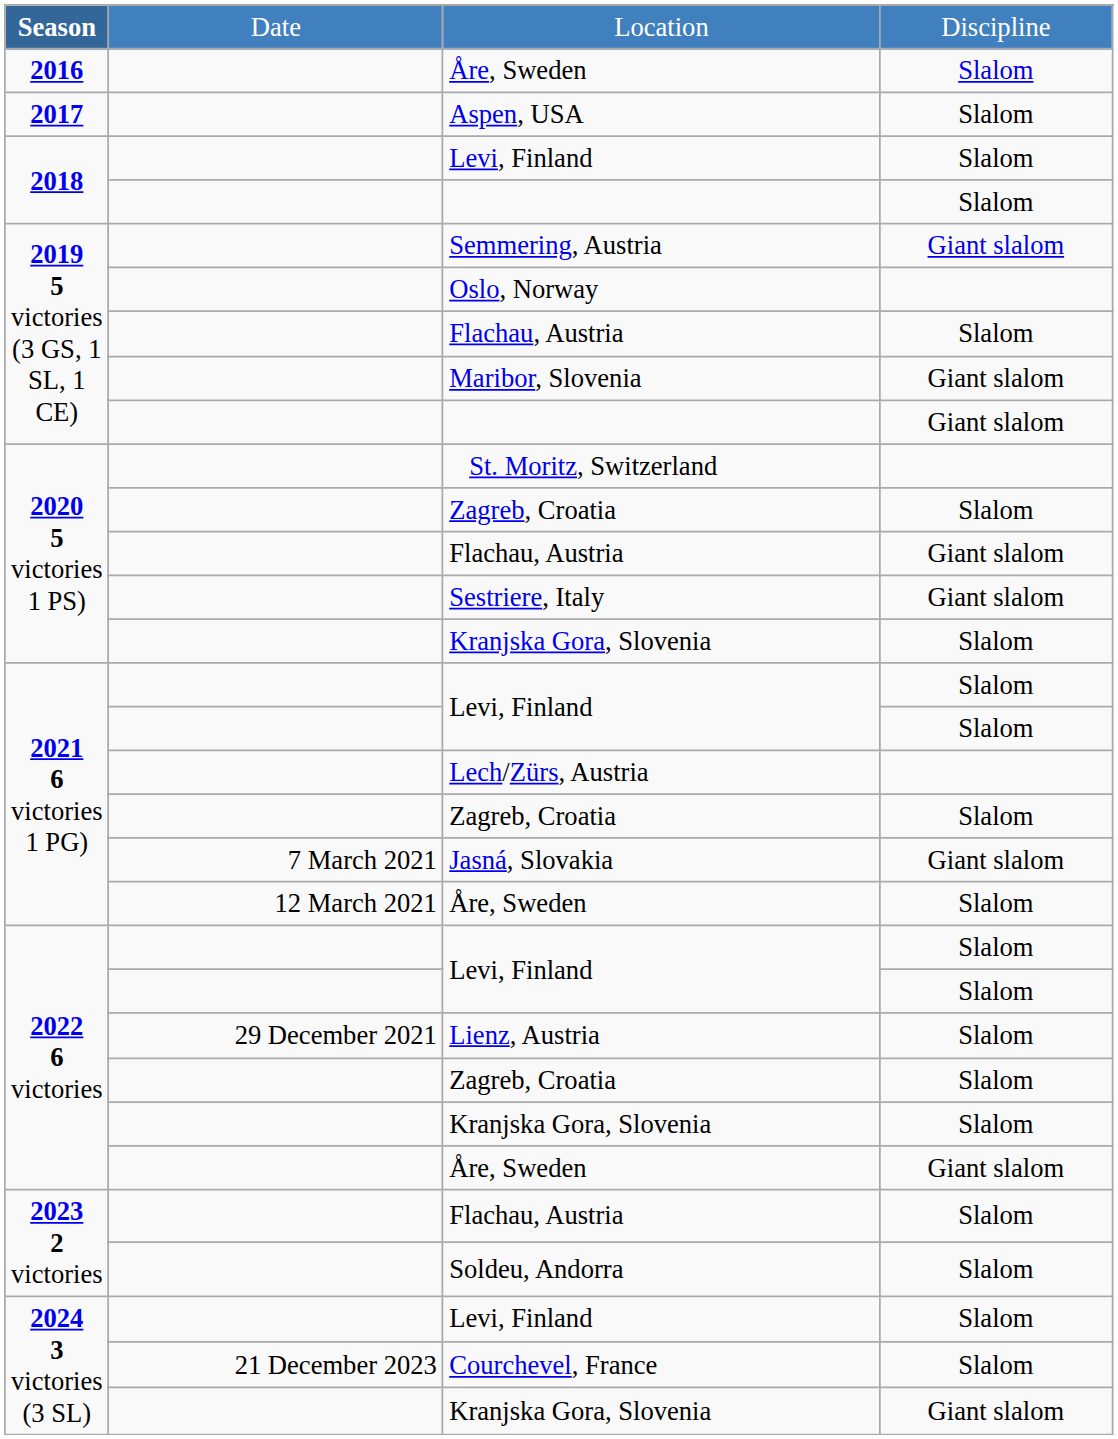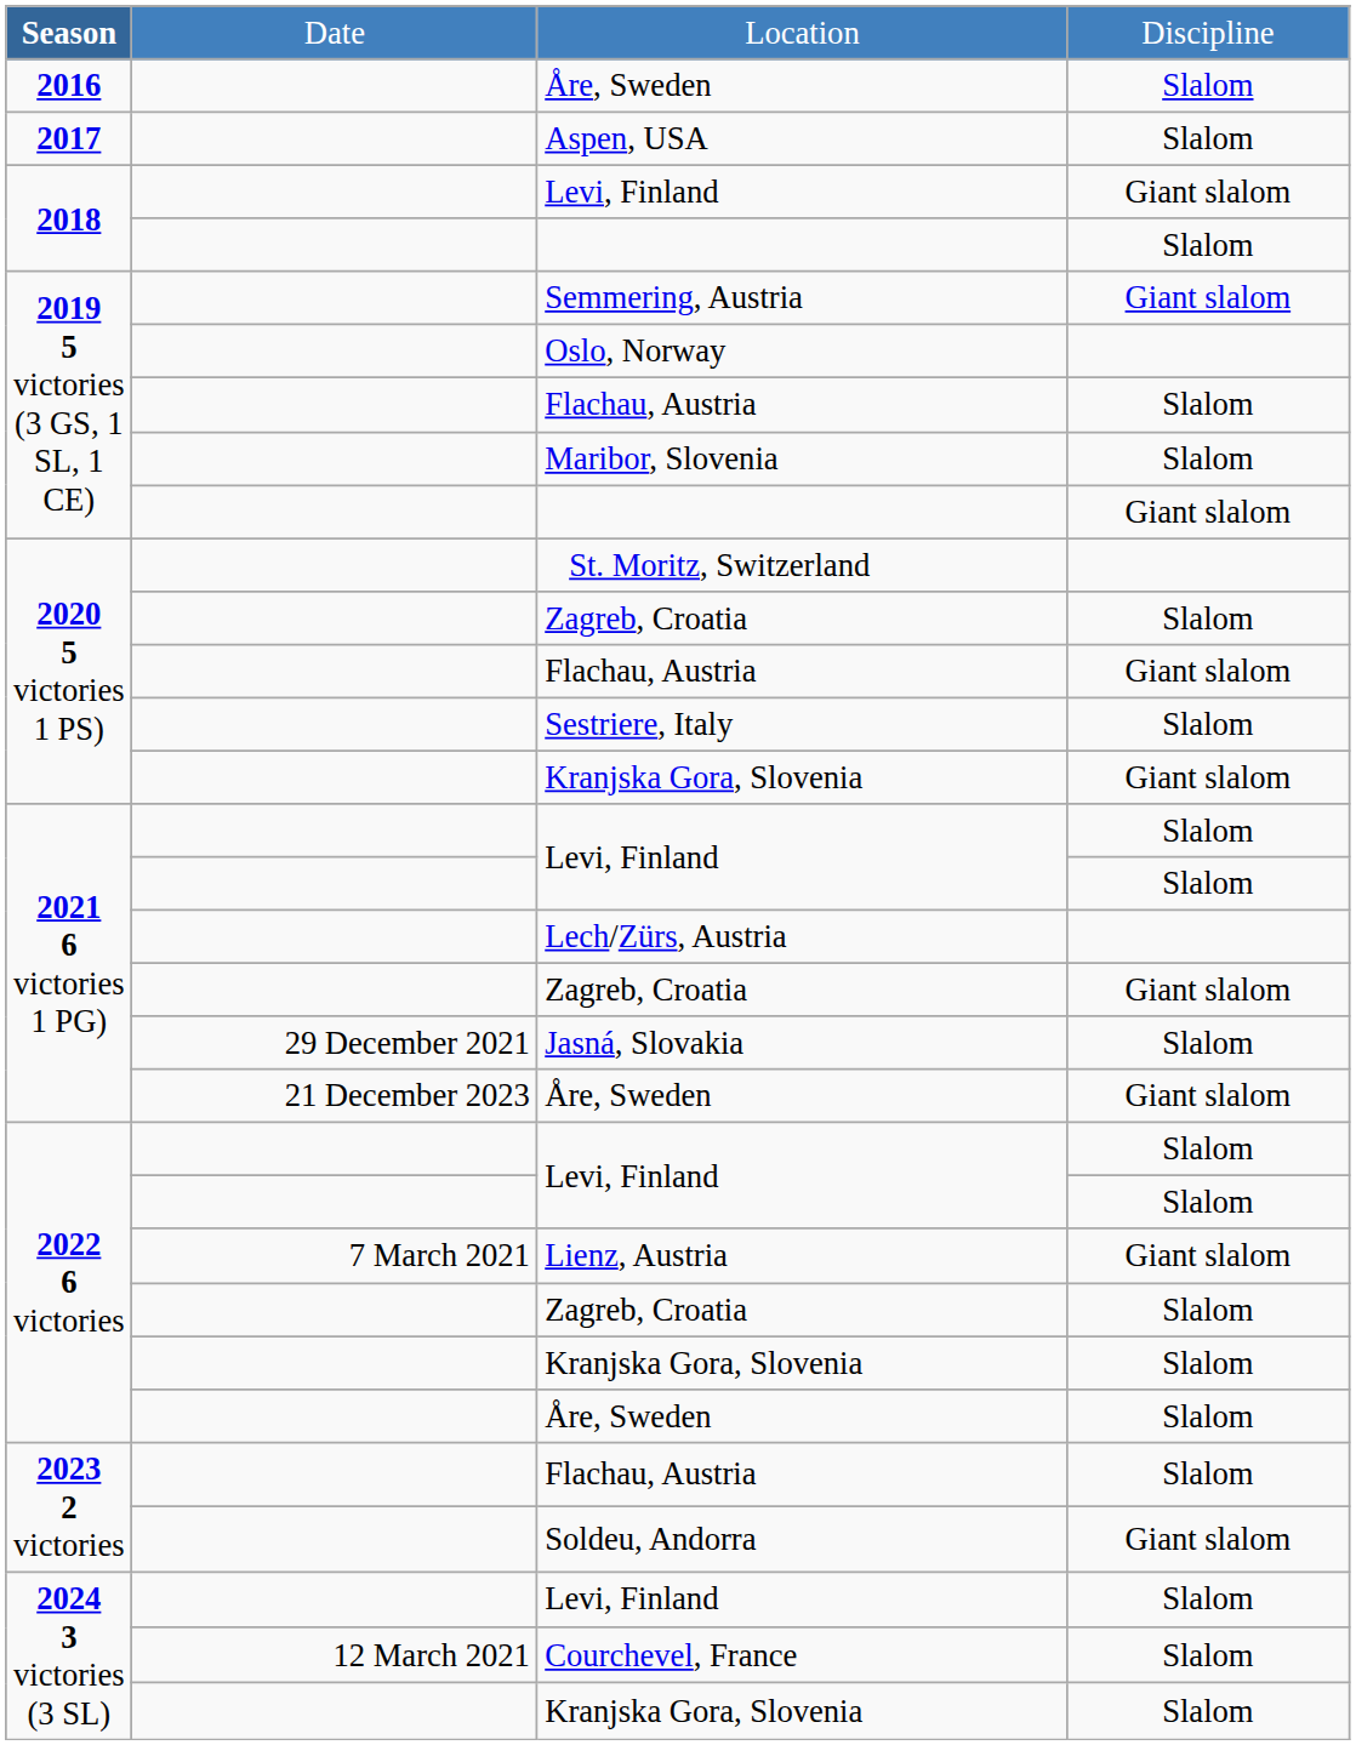 <table class="wikitable"  style="font-size:95%; text-align:center; border:gray solid 1px; width:40%;">
 <tr style="background:#369; color:white;">
 <td rowspan="2" colspan="1" width="5%"><strong>Season</strong></td>
 </tr>
 <tr style="background-color:#4180be; color:white;">
 <td>Date</td>
 <td>Location</td>
 <td>Discipline</td>
 </tr>
 <tr>
 <td><strong><a href='#'>2016</a></strong></td>
 <td align=right></td>
 <td align=left> <a href='#'>Åre</a>, Sweden</td>
 <td><a href='#'>Slalom</a></td>
 </tr>
 <tr>
 <td><strong><a href='#'>2017</a></strong></td>
 <td align=right></td>
 <td align=left> <a href='#'>Aspen</a>, USA</td>
 <td>Slalom</td>
 </tr>
 <tr>
 <td rowspan=2><strong><a href='#'>2018</a></strong></td>
 <td align=right></td>
 <td align=left> <a href='#'>Levi</a>, Finland</td>
-<td>Slalom</td>
+<td>Giant slalom</td>
 </tr>
 <tr>
 <td align=right></td>
 <td align=left></td>
 <td>Slalom</td>
 </tr>
 <tr>
 <td rowspan=5><strong><a href='#'>2019</a></strong> <br> <strong>5</strong> victories <br> (3 GS, 1 SL, 1 CE)</td>
 <td align=right></td>
 <td align=left> <a href='#'>Semmering</a>, Austria</td>
 <td><a href='#'>Giant slalom</a></td>
 </tr>
 <tr>
 <td align=right></td>
 <td align=left> <a href='#'>Oslo</a>, Norway</td>
 <td></td>
 </tr>
 <tr>
 <td align=right></td>
 <td align=left> <a href='#'>Flachau</a>, Austria</td>
 <td>Slalom</td>
 </tr>
 <tr>
 <td align=right></td>
 <td align=left> <a href='#'>Maribor</a>, Slovenia</td>
-<td>Giant slalom</td>
+<td>Slalom</td>
 </tr>
 <tr>
 <td align=right></td>
 <td align=left></td>
 <td>Giant slalom</td>
 </tr>
 <tr>
 <td rowspan=5><strong><a href='#'>2020</a></strong> <br> <strong>5</strong> victories <br>  1 PS)</td>
 <td align=right></td>
 <td align=left>   <a href='#'>St. Moritz</a>, Switzerland</td>
 <td></td>
 </tr>
 <tr>
 <td align=right></td>
 <td align=left> <a href='#'>Zagreb</a>, Croatia</td>
 <td>Slalom</td>
 </tr>
 <tr>
 <td align=right></td>
 <td align=left> Flachau, Austria</td>
 <td>Giant slalom</td>
 </tr>
 <tr>
 <td align=right></td>
 <td align=left> <a href='#'>Sestriere</a>, Italy</td>
-<td>Giant slalom</td>
+<td>Slalom</td>
 </tr>
 <tr parl>
 <td align=right></td>
 <td align=left> <a href='#'>Kranjska Gora</a>, Slovenia</td>
-<td>Slalom</td>
+<td>Giant slalom</td>
 </tr>
 <tr>
 <td rowspan=6><strong><a href='#'>2021</a></strong> <br> <strong>6</strong> victories <br>  1 PG)</td>
 <td align=right></td>
 <td style="text-align:left;" rowspan="2"> Levi, Finland</td>
 <td>Slalom</td>
 </tr>
 <tr>
 <td align=right></td>
 <td>Slalom</td>
 </tr>
 <tr>
 <td align=right></td>
 <td align=left> <a href='#'>Lech</a>/<a href='#'>Zürs</a>, Austria</td>
 <td></td>
 </tr>
 <tr>
 <td align=right></td>
 <td align=left> Zagreb, Croatia</td>
+<td>Giant slalom</td>
+</tr>
+<tr>
+<td align=right>29 December 2021</td>
+<td align=left> <a href='#'>Jasná</a>, Slovakia</td>
 <td>Slalom</td>
 </tr>
 <tr>
-<td align=right>7 March 2021</td>
-<td align=left> <a href='#'>Jasná</a>, Slovakia</td>
+<td align=right>21 December 2023</td>
+<td align=left> Åre, Sweden</td>
 <td>Giant slalom</td>
-</tr>
-<tr>
-<td align=right>12 March 2021</td>
-<td align=left> Åre, Sweden</td>
-<td>Slalom</td>
 </tr>
 <tr>
 <td rowspan=6><strong><a href='#'>2022</a></strong> <br> <strong>6</strong> victories <br> </td>
 <td align=right></td>
 <td style="text-align:left;" rowspan="2"> Levi, Finland</td>
 <td>Slalom</td>
 </tr>
 <tr>
 <td align=right></td>
 <td>Slalom</td>
 </tr>
 <tr>
-<td align=right>29 December 2021</td>
+<td align=right>7 March 2021</td>
 <td align=left> <a href='#'>Lienz</a>, Austria</td>
-<td>Slalom</td>
+<td>Giant slalom</td>
 </tr>
 <tr>
 <td align=right></td>
 <td align=left> Zagreb, Croatia</td>
 <td>Slalom</td>
 </tr>
 <tr>
 <td align=right></td>
 <td align=left> Kranjska Gora, Slovenia</td>
 <td>Slalom</td>
 </tr>
 <tr>
 <td align=right></td>
 <td align=left> Åre, Sweden</td>
-<td>Giant slalom</td>
+<td>Slalom</td>
 </tr>
 <tr>
 <td rowspan="2" style="text-align:center;"><strong><a href='#'>2023</a></strong> <br> <strong>2</strong> victories <br> </td>
 <td align="right"></td>
 <td align=left> Flachau, Austria</td>
 <td>Slalom</td>
 </tr>
 <tr>
 <td align=right></td>
 <td align=left> Soldeu, Andorra</td>
-<td>Slalom</td>
+<td>Giant slalom</td>
 </tr>
 <tr>
 <td rowspan=3><strong><a href='#'>2024</a></strong> <br> <strong>3</strong> victories <br> (3 SL)</td>
 <td align=right></td>
 <td align=left> Levi, Finland</td>
 <td>Slalom</td>
 </tr>
 <tr>
-<td align=right>21 December 2023</td>
+<td align=right>12 March 2021</td>
 <td align=left> <a href='#'>Courchevel</a>, France</td>
 <td>Slalom</td>
 </tr>
 <tr>
 <td align=right></td>
 <td align=left> Kranjska Gora, Slovenia</td>
-<td>Giant slalom</td>
+<td>Slalom</td>
 </tr>
 </table>
